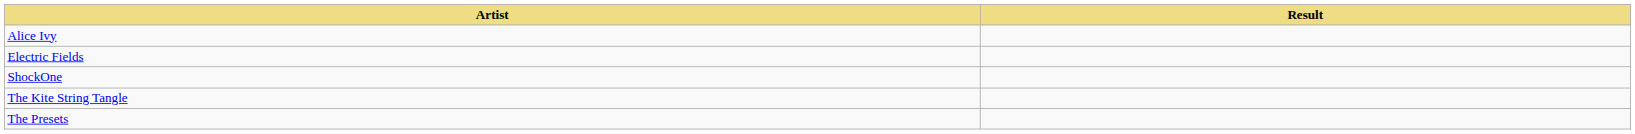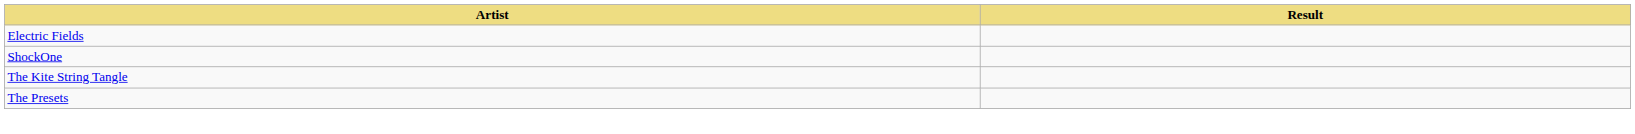 <table class="wikitable" width=100%>
 <tr>
 <th style="width:15%;background:#EEDD82;">Artist</th>
 <th style="width:10%;background:#EEDD82;">Result</th>
-</tr>
-<tr>
-<td><a href='#'>Alice Ivy</a></td>
-<td></td>
 </tr>
 <tr>
 <td><a href='#'>Electric Fields</a></td>
 <td></td>
 </tr>
 <tr>
 <td><a href='#'>ShockOne</a></td>
 <td></td>
 </tr>
 <tr>
 <td><a href='#'>The Kite String Tangle</a></td>
 <td></td>
 </tr>
 <tr>
 <td><a href='#'>The Presets</a></td>
 <td></td>
 </tr>
 </table>
